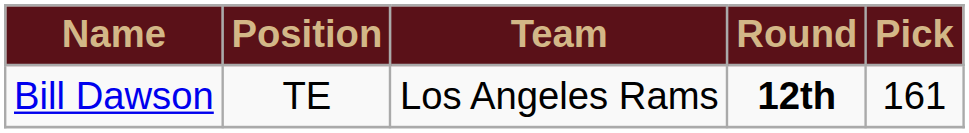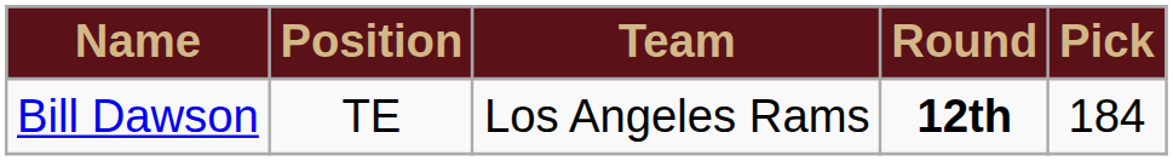 <table class="wikitable" style="text-align: center;">
 <tr>
 <th style="background:#5a1118; color:#d3b787;">Name</th>
 <th style="background:#5a1118; color:#d3b787;">Position</th>
 <th style="background:#5a1118; color:#d3b787;">Team</th>
 <th style="background:#5a1118; color:#d3b787;">Round</th>
 <th style="background:#5a1118; color:#d3b787;">Pick</th>
 </tr>
 <tr>
 <td><a href='#'>Bill Dawson</a></td>
 <td>TE</td>
 <td>Los Angeles Rams</td>
 <td><strong>12th</strong></td>
-<td>161</td>
+<td>184</td>
 </tr>
 <tr>
 </tr>
 </table>
